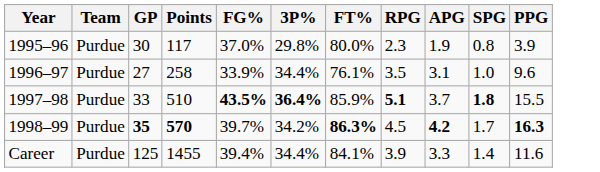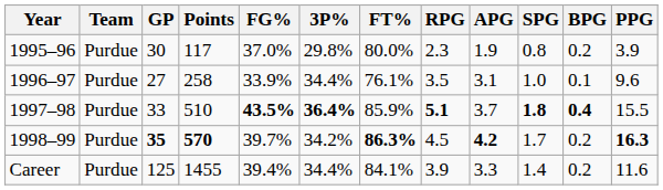 <table class="wikitable">
 <tr>
 <th>Year</th>
 <th>Team</th>
 <th>GP</th>
 <th>Points</th>
 <th>FG%</th>
 <th>3P%</th>
 <th>FT%</th>
 <th>RPG</th>
 <th>APG</th>
 <th>SPG</th>
+<th>BPG</th>
 <th>PPG</th>
 </tr>
 <tr>
 <td>1995–96</td>
 <td>Purdue</td>
 <td>30</td>
 <td>117</td>
 <td>37.0%</td>
 <td>29.8%</td>
 <td>80.0%</td>
 <td>2.3</td>
 <td>1.9</td>
 <td>0.8</td>
+<td>0.2</td>
 <td>3.9</td>
 </tr>
 <tr>
 <td>1996–97</td>
 <td>Purdue</td>
 <td>27</td>
 <td>258</td>
 <td>33.9%</td>
 <td>34.4%</td>
 <td>76.1%</td>
 <td>3.5</td>
 <td>3.1</td>
 <td>1.0</td>
+<td>0.1</td>
 <td>9.6</td>
 </tr>
 <tr>
 <td>1997–98</td>
 <td>Purdue</td>
 <td>33</td>
 <td>510</td>
 <td><strong>43.5%</strong></td>
 <td><strong>36.4%</strong></td>
 <td>85.9%</td>
 <td><strong>5.1</strong></td>
 <td>3.7</td>
 <td><strong>1.8</strong></td>
+<td><strong>0.4</strong></td>
 <td>15.5</td>
 </tr>
 <tr>
 <td>1998–99</td>
 <td>Purdue</td>
 <td><strong>35</strong></td>
 <td><strong>570</strong></td>
 <td>39.7%</td>
 <td>34.2%</td>
 <td><strong>86.3%</strong></td>
 <td>4.5</td>
 <td><strong>4.2</strong></td>
 <td>1.7</td>
+<td>0.2</td>
 <td><strong>16.3</strong></td>
 </tr>
 <tr>
 <td>Career</td>
 <td>Purdue</td>
 <td>125</td>
 <td>1455</td>
 <td>39.4%</td>
 <td>34.4%</td>
 <td>84.1%</td>
 <td>3.9</td>
 <td>3.3</td>
 <td>1.4</td>
+<td>0.2</td>
 <td>11.6</td>
 </tr>
 </table>
